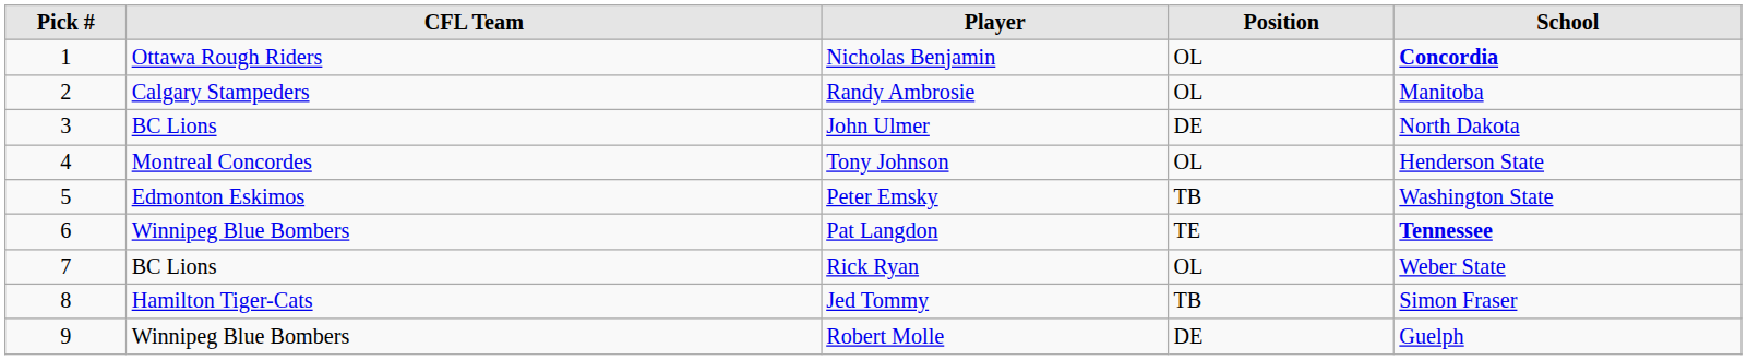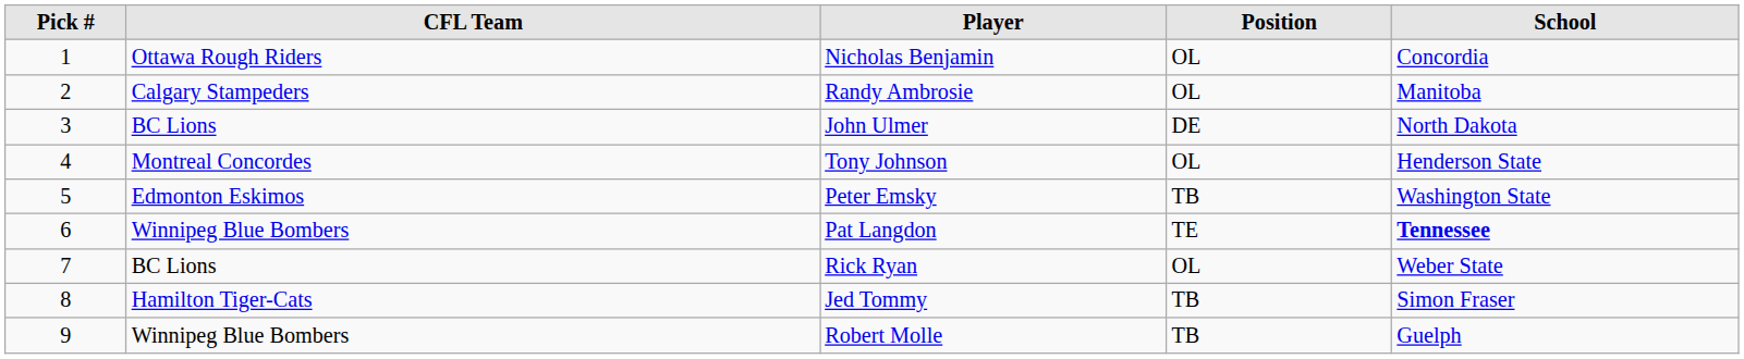 <table class="wikitable" style="width: 100%">
 <tr>
 <th style="background:#E5E5E5;" width=7%>Pick #</th>
 <th width=40% style="background:#E5E5E5;">CFL Team</th>
 <th width=20% style="background:#E5E5E5;">Player</th>
 <th width=13% style="background:#E5E5E5;">Position</th>
 <th width=20% style="background:#E5E5E5;">School</th>
 </tr>
 <tr>
 <td align=center>1</td>
 <td><a href='#'>Ottawa Rough Riders</a></td>
 <td><a href='#'>Nicholas Benjamin</a></td>
 <td>OL</td>
-<td><strong><a href='#'>Concordia</a></strong></td>
+<td><a href='#'>Concordia</a></td>
 </tr>
 <tr>
 <td align=center>2</td>
 <td><a href='#'>Calgary Stampeders</a></td>
 <td><a href='#'>Randy Ambrosie</a></td>
 <td>OL</td>
 <td><a href='#'>Manitoba</a></td>
 </tr>
 <tr>
 <td align=center>3</td>
 <td><a href='#'>BC Lions</a></td>
 <td><a href='#'>John Ulmer</a></td>
 <td>DE</td>
 <td><a href='#'>North Dakota</a></td>
 </tr>
 <tr>
 <td align=center>4</td>
 <td><a href='#'>Montreal Concordes</a></td>
 <td><a href='#'>Tony Johnson</a></td>
 <td>OL</td>
 <td><a href='#'>Henderson State</a></td>
 </tr>
 <tr>
 <td align=center>5</td>
 <td><a href='#'>Edmonton Eskimos</a></td>
 <td><a href='#'>Peter Emsky</a></td>
 <td>TB</td>
 <td><a href='#'>Washington State</a></td>
 </tr>
 <tr>
 <td align=center>6</td>
 <td><a href='#'>Winnipeg Blue Bombers</a></td>
 <td><a href='#'>Pat Langdon</a></td>
 <td>TE</td>
 <td><strong><a href='#'>Tennessee</a></strong></td>
 </tr>
 <tr>
 <td align=center>7</td>
 <td>BC Lions</td>
 <td><a href='#'>Rick Ryan</a></td>
 <td>OL</td>
 <td><a href='#'>Weber State</a></td>
 </tr>
 <tr>
 <td align=center>8</td>
 <td><a href='#'>Hamilton Tiger-Cats</a></td>
 <td><a href='#'>Jed Tommy</a></td>
 <td>TB</td>
 <td><a href='#'>Simon Fraser</a></td>
 </tr>
 <tr>
 <td align=center>9</td>
 <td>Winnipeg Blue Bombers</td>
 <td><a href='#'>Robert Molle</a></td>
-<td>DE</td>
+<td>TB</td>
 <td><a href='#'>Guelph</a></td>
 </tr>
 </table>
